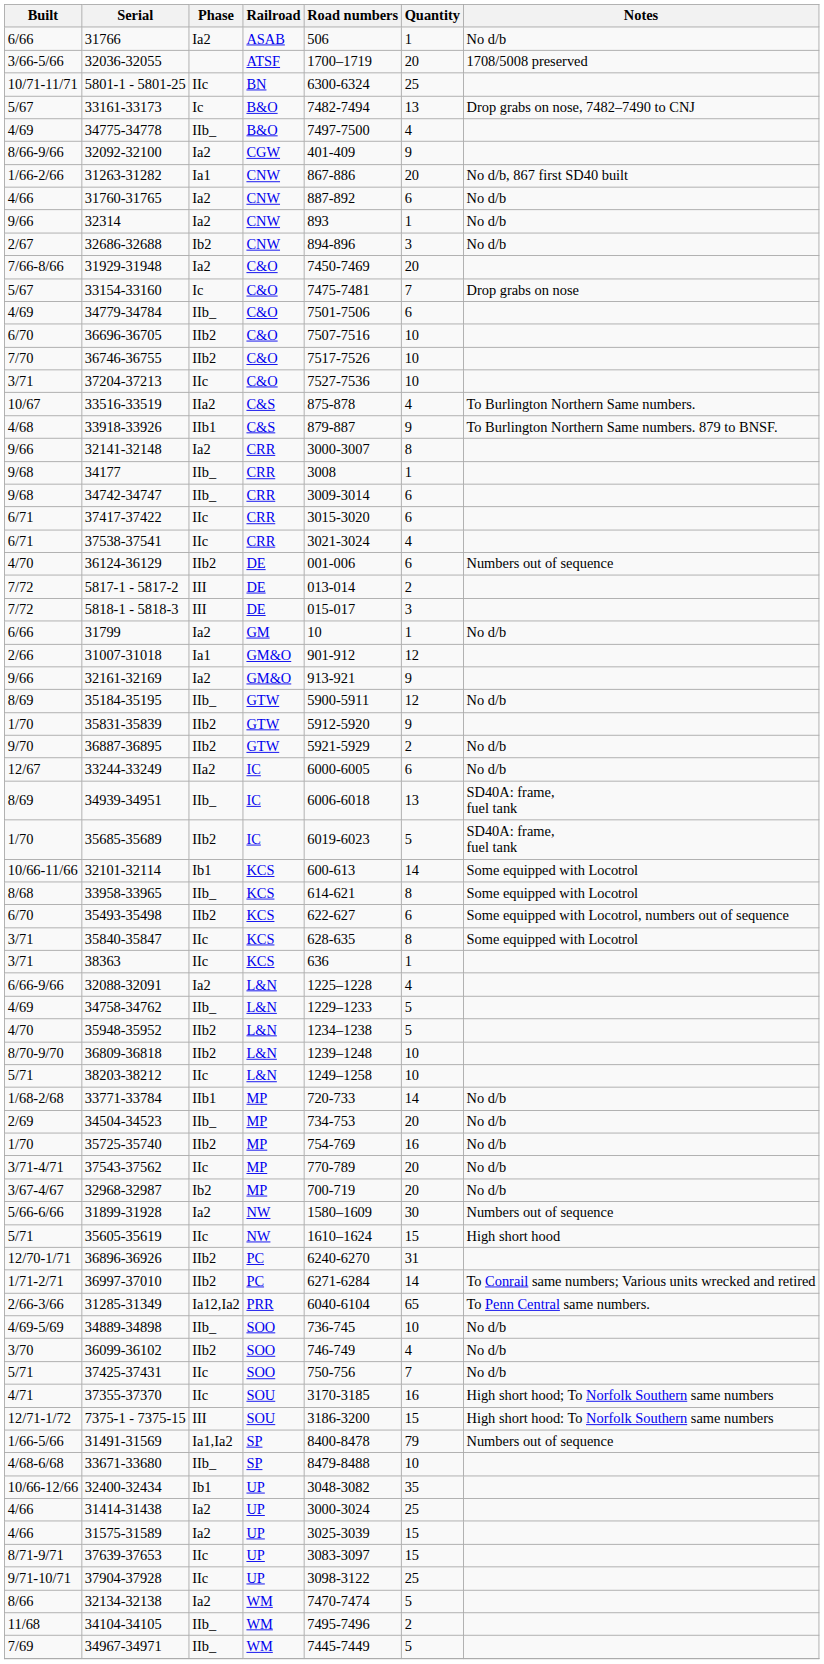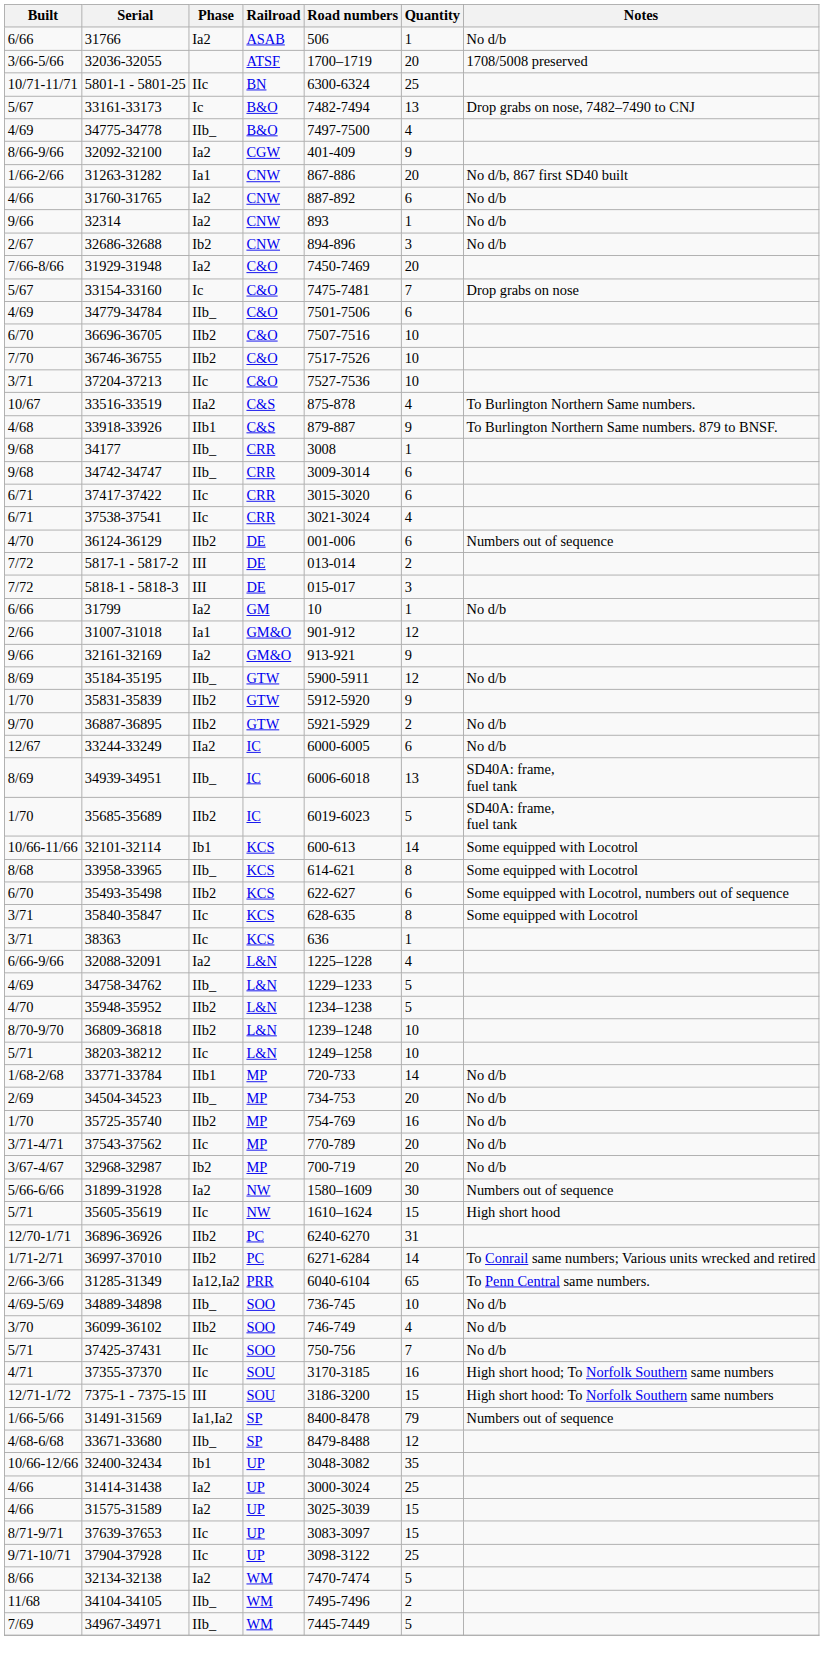 <table class="wikitable mw-collapsible mw-collapsed">
 <tr>
 <th>Built</th>
 <th>Serial</th>
 <th>Phase</th>
 <th>Railroad</th>
 <th>Road numbers</th>
 <th>Quantity</th>
 <th>Notes</th>
 </tr>
 <tr>
 <td>6/66</td>
 <td>31766</td>
 <td>Ia2</td>
 <td><a href='#'>ASAB</a></td>
 <td>506</td>
 <td>1</td>
 <td>No d/b</td>
 </tr>
 <tr>
 <td>3/66-5/66</td>
 <td>32036-32055</td>
 <td></td>
 <td><a href='#'>ATSF</a></td>
 <td>1700–1719</td>
 <td>20</td>
 <td>1708/5008 preserved</td>
 </tr>
 <tr>
 <td>10/71-11/71</td>
 <td>5801-1 - 5801-25</td>
 <td>IIc</td>
 <td><a href='#'>BN</a></td>
 <td>6300-6324</td>
 <td>25</td>
 <td></td>
 </tr>
 <tr>
 <td>5/67</td>
 <td>33161-33173</td>
 <td>Ic</td>
 <td><a href='#'>B&O</a></td>
 <td>7482-7494</td>
 <td>13</td>
 <td>Drop grabs on nose, 7482–7490 to CNJ</td>
 </tr>
 <tr>
 <td>4/69</td>
 <td>34775-34778</td>
 <td>IIb_</td>
 <td><a href='#'>B&O</a></td>
 <td>7497-7500</td>
 <td>4</td>
 <td></td>
 </tr>
 <tr>
 <td>8/66-9/66</td>
 <td>32092-32100</td>
 <td>Ia2</td>
 <td><a href='#'>CGW</a></td>
 <td>401-409</td>
 <td>9</td>
 <td></td>
 </tr>
 <tr>
 <td>1/66-2/66</td>
 <td>31263-31282</td>
 <td>Ia1</td>
 <td><a href='#'>CNW</a></td>
 <td>867-886</td>
 <td>20</td>
 <td>No d/b, 867 first SD40 built</td>
 </tr>
 <tr>
 <td>4/66</td>
 <td>31760-31765</td>
 <td>Ia2</td>
 <td><a href='#'>CNW</a></td>
 <td>887-892</td>
 <td>6</td>
 <td>No d/b</td>
 </tr>
 <tr>
 <td>9/66</td>
 <td>32314</td>
 <td>Ia2</td>
 <td><a href='#'>CNW</a></td>
 <td>893</td>
 <td>1</td>
 <td>No d/b</td>
 </tr>
 <tr>
 <td>2/67</td>
 <td>32686-32688</td>
 <td>Ib2</td>
 <td><a href='#'>CNW</a></td>
 <td>894-896</td>
 <td>3</td>
 <td>No d/b</td>
 </tr>
 <tr>
 <td>7/66-8/66</td>
 <td>31929-31948</td>
 <td>Ia2</td>
 <td><a href='#'>C&O</a></td>
 <td>7450-7469</td>
 <td>20</td>
 <td></td>
 </tr>
 <tr>
 <td>5/67</td>
 <td>33154-33160</td>
 <td>Ic</td>
 <td><a href='#'>C&O</a></td>
 <td>7475-7481</td>
 <td>7</td>
 <td>Drop grabs on nose</td>
 </tr>
 <tr>
 <td>4/69</td>
 <td>34779-34784</td>
 <td>IIb_</td>
 <td><a href='#'>C&O</a></td>
 <td>7501-7506</td>
 <td>6</td>
 <td></td>
 </tr>
 <tr>
 <td>6/70</td>
 <td>36696-36705</td>
 <td>IIb2</td>
 <td><a href='#'>C&O</a></td>
 <td>7507-7516</td>
 <td>10</td>
 <td></td>
 </tr>
 <tr>
 <td>7/70</td>
 <td>36746-36755</td>
 <td>IIb2</td>
 <td><a href='#'>C&O</a></td>
 <td>7517-7526</td>
 <td>10</td>
 <td></td>
 </tr>
 <tr>
 <td>3/71</td>
 <td>37204-37213</td>
 <td>IIc</td>
 <td><a href='#'>C&O</a></td>
 <td>7527-7536</td>
 <td>10</td>
 <td></td>
 </tr>
 <tr>
 <td>10/67</td>
 <td>33516-33519</td>
 <td>IIa2</td>
 <td><a href='#'>C&S</a></td>
 <td>875-878</td>
 <td>4</td>
 <td>To Burlington Northern Same numbers.</td>
 </tr>
 <tr>
 <td>4/68</td>
 <td>33918-33926</td>
 <td>IIb1</td>
 <td><a href='#'>C&S</a></td>
 <td>879-887</td>
 <td>9</td>
 <td>To Burlington Northern Same numbers. 879 to BNSF.</td>
-</tr>
-<tr>
-<td>9/66</td>
-<td>32141-32148</td>
-<td>Ia2</td>
-<td><a href='#'>CRR</a></td>
-<td>3000-3007</td>
-<td>8</td>
-<td></td>
 </tr>
 <tr>
 <td>9/68</td>
 <td>34177</td>
 <td>IIb_</td>
 <td><a href='#'>CRR</a></td>
 <td>3008</td>
 <td>1</td>
 <td></td>
 </tr>
 <tr>
 <td>9/68</td>
 <td>34742-34747</td>
 <td>IIb_</td>
 <td><a href='#'>CRR</a></td>
 <td>3009-3014</td>
 <td>6</td>
 <td></td>
 </tr>
 <tr>
 <td>6/71</td>
 <td>37417-37422</td>
 <td>IIc</td>
 <td><a href='#'>CRR</a></td>
 <td>3015-3020</td>
 <td>6</td>
 <td></td>
 </tr>
 <tr>
 <td>6/71</td>
 <td>37538-37541</td>
 <td>IIc</td>
 <td><a href='#'>CRR</a></td>
 <td>3021-3024</td>
 <td>4</td>
 <td></td>
 </tr>
 <tr>
 <td>4/70</td>
 <td>36124-36129</td>
 <td>IIb2</td>
 <td><a href='#'>DE</a></td>
 <td>001-006</td>
 <td>6</td>
 <td>Numbers out of sequence</td>
 </tr>
 <tr>
 <td>7/72</td>
 <td>5817-1 - 5817-2</td>
 <td>III</td>
 <td><a href='#'>DE</a></td>
 <td>013-014</td>
 <td>2</td>
 <td></td>
 </tr>
 <tr>
 <td>7/72</td>
 <td>5818-1 - 5818-3</td>
 <td>III</td>
 <td><a href='#'>DE</a></td>
 <td>015-017</td>
 <td>3</td>
 <td></td>
 </tr>
 <tr>
 <td>6/66</td>
 <td>31799</td>
 <td>Ia2</td>
 <td><a href='#'>GM</a></td>
 <td>10</td>
 <td>1</td>
 <td>No d/b</td>
 </tr>
 <tr>
 <td>2/66</td>
 <td>31007-31018</td>
 <td>Ia1</td>
 <td><a href='#'>GM&O</a></td>
 <td>901-912</td>
 <td>12</td>
 <td></td>
 </tr>
 <tr>
 <td>9/66</td>
 <td>32161-32169</td>
 <td>Ia2</td>
 <td><a href='#'>GM&O</a></td>
 <td>913-921</td>
 <td>9</td>
 <td></td>
 </tr>
 <tr>
 <td>8/69</td>
 <td>35184-35195</td>
 <td>IIb_</td>
 <td><a href='#'>GTW</a></td>
 <td>5900-5911</td>
 <td>12</td>
 <td>No d/b</td>
 </tr>
 <tr>
 <td>1/70</td>
 <td>35831-35839</td>
 <td>IIb2</td>
 <td><a href='#'>GTW</a></td>
 <td>5912-5920</td>
 <td>9</td>
 <td></td>
 </tr>
 <tr>
 <td>9/70</td>
 <td>36887-36895</td>
 <td>IIb2</td>
 <td><a href='#'>GTW</a></td>
 <td>5921-5929</td>
 <td>2</td>
 <td>No d/b</td>
 </tr>
 <tr>
 <td>12/67</td>
 <td>33244-33249</td>
 <td>IIa2</td>
 <td><a href='#'>IC</a></td>
 <td>6000-6005</td>
 <td>6</td>
 <td>No d/b</td>
 </tr>
 <tr>
 <td>8/69</td>
 <td>34939-34951</td>
 <td>IIb_</td>
 <td><a href='#'>IC</a></td>
 <td>6006-6018</td>
 <td>13</td>
 <td>SD40A:  frame,<br>  fuel tank</td>
 </tr>
 <tr>
 <td>1/70</td>
 <td>35685-35689</td>
 <td>IIb2</td>
 <td><a href='#'>IC</a></td>
 <td>6019-6023</td>
 <td>5</td>
 <td>SD40A:  frame,<br> fuel tank</td>
 </tr>
 <tr>
 <td>10/66-11/66</td>
 <td>32101-32114</td>
 <td>Ib1</td>
 <td><a href='#'>KCS</a></td>
 <td>600-613</td>
 <td>14</td>
 <td>Some equipped with Locotrol</td>
 </tr>
 <tr>
 <td>8/68</td>
 <td>33958-33965</td>
 <td>IIb_</td>
 <td><a href='#'>KCS</a></td>
 <td>614-621</td>
 <td>8</td>
 <td>Some equipped with Locotrol</td>
 </tr>
 <tr>
 <td>6/70</td>
 <td>35493-35498</td>
 <td>IIb2</td>
 <td><a href='#'>KCS</a></td>
 <td>622-627</td>
 <td>6</td>
 <td>Some equipped with Locotrol, numbers out of sequence</td>
 </tr>
 <tr>
 <td>3/71</td>
 <td>35840-35847</td>
 <td>IIc</td>
 <td><a href='#'>KCS</a></td>
 <td>628-635</td>
 <td>8</td>
 <td>Some equipped with Locotrol</td>
 </tr>
 <tr>
 <td>3/71</td>
 <td>38363</td>
 <td>IIc</td>
 <td><a href='#'>KCS</a></td>
 <td>636</td>
 <td>1</td>
 <td></td>
 </tr>
 <tr>
 <td>6/66-9/66</td>
 <td>32088-32091</td>
 <td>Ia2</td>
 <td><a href='#'>L&N</a></td>
 <td>1225–1228</td>
 <td>4</td>
 <td></td>
 </tr>
 <tr>
 <td>4/69</td>
 <td>34758-34762</td>
 <td>IIb_</td>
 <td><a href='#'>L&N</a></td>
 <td>1229–1233</td>
 <td>5</td>
 <td></td>
 </tr>
 <tr>
 <td>4/70</td>
 <td>35948-35952</td>
 <td>IIb2</td>
 <td><a href='#'>L&N</a></td>
 <td>1234–1238</td>
 <td>5</td>
 <td></td>
 </tr>
 <tr>
 <td>8/70-9/70</td>
 <td>36809-36818</td>
 <td>IIb2</td>
 <td><a href='#'>L&N</a></td>
 <td>1239–1248</td>
 <td>10</td>
 <td></td>
 </tr>
 <tr>
 <td>5/71</td>
 <td>38203-38212</td>
 <td>IIc</td>
 <td><a href='#'>L&N</a></td>
 <td>1249–1258</td>
 <td>10</td>
 <td></td>
 </tr>
 <tr>
 <td>1/68-2/68</td>
 <td>33771-33784</td>
 <td>IIb1</td>
 <td><a href='#'>MP</a></td>
 <td>720-733</td>
 <td>14</td>
 <td>No d/b</td>
 </tr>
 <tr>
 <td>2/69</td>
 <td>34504-34523</td>
 <td>IIb_</td>
 <td><a href='#'>MP</a></td>
 <td>734-753</td>
 <td>20</td>
 <td>No d/b</td>
 </tr>
 <tr>
 <td>1/70</td>
 <td>35725-35740</td>
 <td>IIb2</td>
 <td><a href='#'>MP</a></td>
 <td>754-769</td>
 <td>16</td>
 <td>No d/b</td>
 </tr>
 <tr>
 <td>3/71-4/71</td>
 <td>37543-37562</td>
 <td>IIc</td>
 <td><a href='#'>MP</a></td>
 <td>770-789</td>
 <td>20</td>
 <td>No d/b</td>
 </tr>
 <tr>
 <td>3/67-4/67</td>
 <td>32968-32987</td>
 <td>Ib2</td>
 <td><a href='#'>MP</a></td>
 <td>700-719</td>
 <td>20</td>
 <td>No d/b</td>
 </tr>
 <tr>
 <td>5/66-6/66</td>
 <td>31899-31928</td>
 <td>Ia2</td>
 <td><a href='#'>NW</a></td>
 <td>1580–1609</td>
 <td>30</td>
 <td>Numbers out of sequence</td>
 </tr>
 <tr>
 <td>5/71</td>
 <td>35605-35619</td>
 <td>IIc</td>
 <td><a href='#'>NW</a></td>
 <td>1610–1624</td>
 <td>15</td>
 <td>High short hood</td>
 </tr>
 <tr>
 <td>12/70-1/71</td>
 <td>36896-36926</td>
 <td>IIb2</td>
 <td><a href='#'>PC</a></td>
 <td>6240-6270</td>
 <td>31</td>
 <td></td>
 </tr>
 <tr>
 <td>1/71-2/71</td>
 <td>36997-37010</td>
 <td>IIb2</td>
 <td><a href='#'>PC</a></td>
 <td>6271-6284</td>
 <td>14</td>
 <td>To <a href='#'>Conrail</a> same numbers; Various units wrecked and retired</td>
 </tr>
 <tr>
 <td>2/66-3/66</td>
 <td>31285-31349</td>
 <td>Ia12,Ia2</td>
 <td><a href='#'>PRR</a></td>
 <td>6040-6104</td>
 <td>65</td>
 <td>To <a href='#'>Penn Central</a> same numbers.</td>
 </tr>
 <tr>
 <td>4/69-5/69</td>
 <td>34889-34898</td>
 <td>IIb_</td>
 <td><a href='#'>SOO</a></td>
 <td>736-745</td>
 <td>10</td>
 <td>No d/b</td>
 </tr>
 <tr>
 <td>3/70</td>
 <td>36099-36102</td>
 <td>IIb2</td>
 <td><a href='#'>SOO</a></td>
 <td>746-749</td>
 <td>4</td>
 <td>No d/b</td>
 </tr>
 <tr>
 <td>5/71</td>
 <td>37425-37431</td>
 <td>IIc</td>
 <td><a href='#'>SOO</a></td>
 <td>750-756</td>
 <td>7</td>
 <td>No d/b</td>
 </tr>
 <tr>
 <td>4/71</td>
 <td>37355-37370</td>
 <td>IIc</td>
 <td><a href='#'>SOU</a></td>
 <td>3170-3185</td>
 <td>16</td>
 <td>High short hood; To <a href='#'>Norfolk Southern</a> same numbers</td>
 </tr>
 <tr>
 <td>12/71-1/72</td>
 <td>7375-1 - 7375-15</td>
 <td>III</td>
 <td><a href='#'>SOU</a></td>
 <td>3186-3200</td>
 <td>15</td>
 <td>High short hood: To <a href='#'>Norfolk Southern</a> same numbers</td>
 </tr>
 <tr>
 <td>1/66-5/66</td>
 <td>31491-31569</td>
 <td>Ia1,Ia2</td>
 <td><a href='#'>SP</a></td>
 <td>8400-8478</td>
 <td>79</td>
 <td>Numbers out of sequence</td>
 </tr>
 <tr>
 <td>4/68-6/68</td>
 <td>33671-33680</td>
 <td>IIb_</td>
 <td><a href='#'>SP</a></td>
 <td>8479-8488</td>
-<td>10</td>
+<td>12</td>
 <td></td>
 </tr>
 <tr>
 <td>10/66-12/66</td>
 <td>32400-32434</td>
 <td>Ib1</td>
 <td><a href='#'>UP</a></td>
 <td>3048-3082</td>
 <td>35</td>
 <td></td>
 </tr>
 <tr>
 <td>4/66</td>
 <td>31414-31438</td>
 <td>Ia2</td>
 <td><a href='#'>UP</a></td>
 <td>3000-3024</td>
 <td>25</td>
 <td></td>
 </tr>
 <tr>
 <td>4/66</td>
 <td>31575-31589</td>
 <td>Ia2</td>
 <td><a href='#'>UP</a></td>
 <td>3025-3039</td>
 <td>15</td>
 <td></td>
 </tr>
 <tr>
 <td>8/71-9/71</td>
 <td>37639-37653</td>
 <td>IIc</td>
 <td><a href='#'>UP</a></td>
 <td>3083-3097</td>
 <td>15</td>
 <td></td>
 </tr>
 <tr>
 <td>9/71-10/71</td>
 <td>37904-37928</td>
 <td>IIc</td>
 <td><a href='#'>UP</a></td>
 <td>3098-3122</td>
 <td>25</td>
 <td></td>
 </tr>
 <tr>
 <td>8/66</td>
 <td>32134-32138</td>
 <td>Ia2</td>
 <td><a href='#'>WM</a></td>
 <td>7470-7474</td>
 <td>5</td>
 <td></td>
 </tr>
 <tr>
 <td>11/68</td>
 <td>34104-34105</td>
 <td>IIb_</td>
 <td><a href='#'>WM</a></td>
 <td>7495-7496</td>
 <td>2</td>
 <td></td>
 </tr>
 <tr>
 <td>7/69</td>
 <td>34967-34971</td>
 <td>IIb_</td>
 <td><a href='#'>WM</a></td>
 <td>7445-7449</td>
 <td>5</td>
 <td></td>
 </tr>
 <tr>
 </tr>
 </table>
